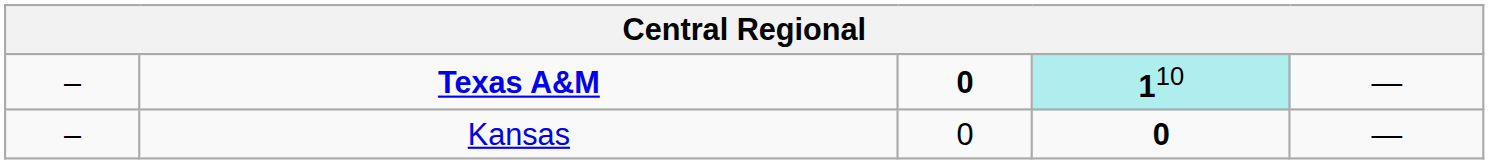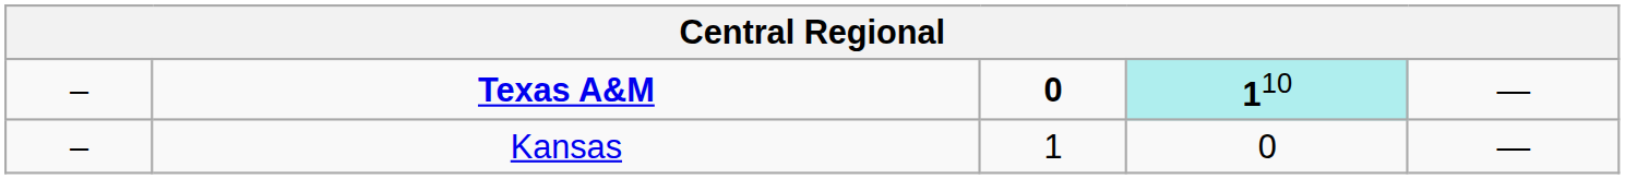 <table class="wikitable" style="font-size:90%; width: 55%; text-align: center">
 <tr>
 <th colspan=5>Central Regional</th>
 </tr>
 <tr>
 <td>–</td>
 <td><strong><a href='#'>Texas A&M</a></strong></td>
 <td><strong>0</strong></td>
 <td style="background: paleturquoise;"><strong>1</strong><sup>10</sup></td>
 <td>—</td>
 </tr>
 <tr>
 <td>–</td>
 <td><a href='#'>Kansas</a></td>
+<td>1</td>
 <td>0</td>
-<td><strong>0</strong></td>
 <td>—</td>
 </tr>
 </table>
